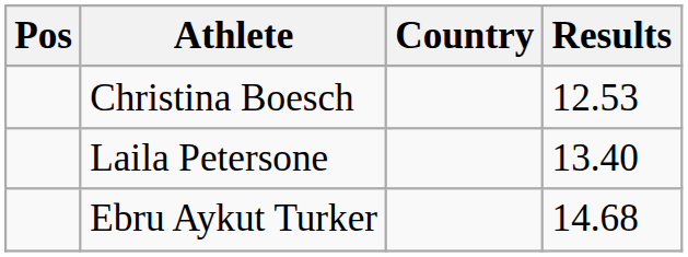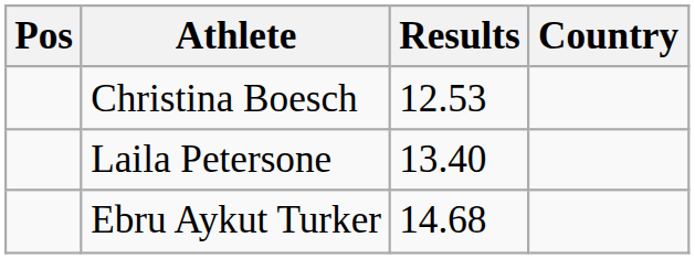 <table class="wikitable">
 <tr>
 <th>Pos</th>
 <th>Athlete</th>
+<th>Results</th>
 <th>Country</th>
-<th>Results</th>
 </tr>
 <tr>
 <td align="center"></td>
 <td>Christina Boesch</td>
+<td>12.53</td>
 <td></td>
-<td>12.53</td>
 </tr>
 <tr>
 <td align="center"></td>
 <td>Laila Petersone</td>
+<td>13.40</td>
 <td></td>
-<td>13.40</td>
 </tr>
 <tr>
 <td align="center"></td>
 <td>Ebru Aykut Turker</td>
+<td>14.68</td>
 <td></td>
-<td>14.68</td>
 </tr>
 </table>
